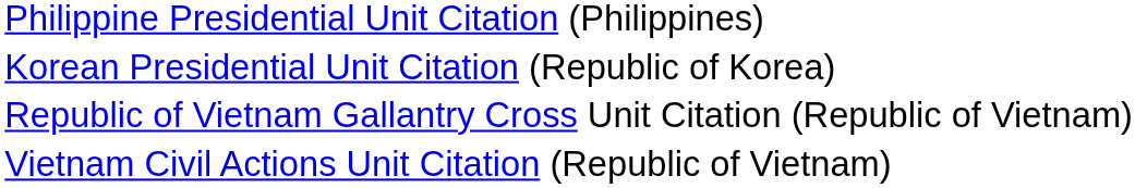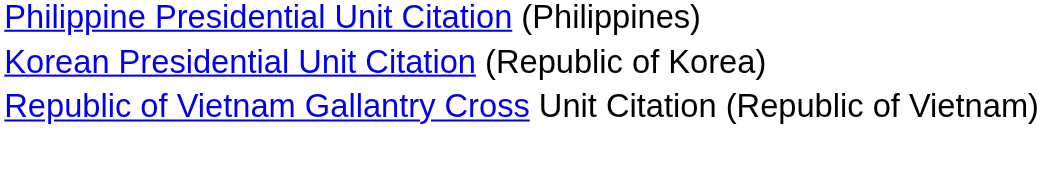 <table>
 <tr>
 <td></td>
 <td><a href='#'>Philippine Presidential Unit Citation</a> (Philippines)</td>
 </tr>
 <tr>
 <td></td>
 <td><a href='#'>Korean Presidential Unit Citation</a> (Republic of Korea)</td>
 </tr>
 <tr>
 <td></td>
 <td><a href='#'>Republic of Vietnam Gallantry Cross</a> Unit Citation (Republic of Vietnam)</td>
 </tr>
-<tr>
-<td></td>
-<td><a href='#'>Vietnam Civil Actions Unit Citation</a> (Republic of Vietnam)</td>
-</tr>
 </table>
